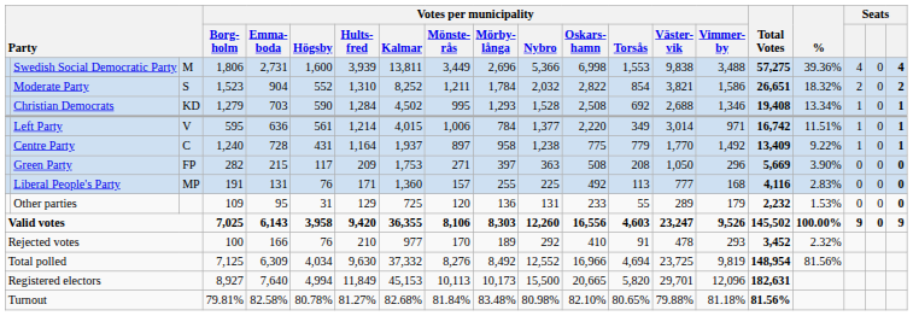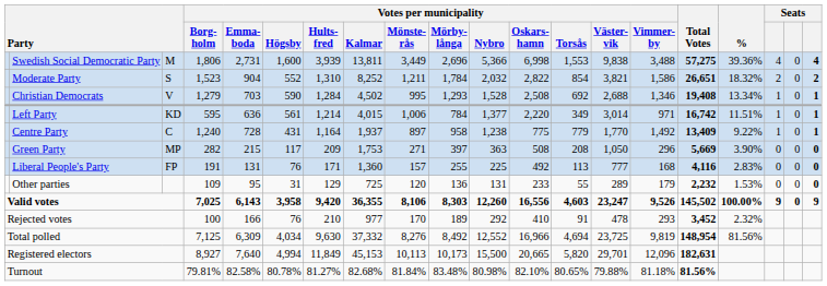 <table class="wikitable" border="1" style="text-align:right;">
 <tr>
 <th style="text-align:left;" valign=bottom rowspan=2 colspan=3>Party</th>
 <th colspan=12>Votes per municipality</th>
 <th align=center valign=bottom rowspan=2 width="50">Total Votes</th>
 <th align=center valign=bottom rowspan=2 width="50">%</th>
 <th colspan=3>Seats</th>
 </tr>
 <tr>
 <th align=center valign=bottom width="50"><a href='#'>Borg- holm</a></th>
 <th align=center valign=bottom width="50"><a href='#'>Emma- boda</a></th>
 <th align=center valign=bottom width="50"><a href='#'>Högsby</a></th>
 <th align=center valign=bottom width="50"><a href='#'>Hults- fred</a></th>
 <th align=center valign=bottom width="50"><a href='#'>Kalmar</a></th>
 <th align=center valign=bottom width="50"><a href='#'>Mönste- rås</a></th>
 <th align=center valign=bottom width="50"><a href='#'>Mörby- långa</a></th>
 <th align=center valign=bottom width="50"><a href='#'>Nybro</a></th>
 <th align=center valign=bottom width="50"><a href='#'>Oskars- hamn</a></th>
 <th align=center valign=bottom width="50"><a href='#'>Torsås</a></th>
 <th align=center valign=bottom width="50"><a href='#'>Väster- vik</a></th>
 <th align=center valign=bottom width="50"><a href='#'>Vimmer- by</a></th>
 <th align=center valign=bottom width="20"><small></small></th>
 <th align=center valign=bottom width="20"><small><a href='#'></a></small></th>
 <th align=center valign=bottom width="20"><small></small></th>
 </tr>
 <tr style="background:#CEE0F2;">
 <td></td>
 <td align=left style="white-space: nowrap;"><a href='#'>Swedish Social Democratic Party</a></td>
 <td align=left>M</td>
 <td>1,806</td>
 <td>2,731</td>
 <td>1,600</td>
 <td>3,939</td>
 <td>13,811</td>
 <td>3,449</td>
 <td>2,696</td>
 <td>5,366</td>
 <td>6,998</td>
 <td>1,553</td>
 <td>9,838</td>
 <td>3,488</td>
 <td><strong>57,275</strong></td>
 <td>39.36%</td>
 <td>4</td>
 <td>0</td>
 <td><strong>4</strong></td>
 </tr>
 <tr style="background:#CEE0F2;">
 <td></td>
 <td align=left><a href='#'>Moderate Party</a></td>
 <td align=left>S</td>
 <td>1,523</td>
 <td>904</td>
 <td>552</td>
 <td>1,310</td>
 <td>8,252</td>
 <td>1,211</td>
 <td>1,784</td>
 <td>2,032</td>
 <td>2,822</td>
 <td>854</td>
 <td>3,821</td>
 <td>1,586</td>
 <td><strong>26,651</strong></td>
 <td>18.32%</td>
 <td>2</td>
 <td>0</td>
 <td><strong>2</strong></td>
 </tr>
 <tr style="background:#CEE0F2;">
 <td></td>
 <td align=left><a href='#'>Christian Democrats</a></td>
-<td align=left>KD</td>
+<td align=left>V</td>
 <td>1,279</td>
 <td>703</td>
 <td>590</td>
 <td>1,284</td>
 <td>4,502</td>
 <td>995</td>
 <td>1,293</td>
 <td>1,528</td>
 <td>2,508</td>
 <td>692</td>
 <td>2,688</td>
 <td>1,346</td>
 <td><strong>19,408</strong></td>
 <td>13.34%</td>
 <td>1</td>
 <td>0</td>
 <td><strong>1</strong></td>
 </tr>
 <tr style="background:#CEE0F2; border-top:3px solid darkgray;">
 <td></td>
 <td align=left><a href='#'>Left Party</a></td>
-<td align=left>V</td>
+<td align=left>KD</td>
 <td>595</td>
 <td>636</td>
 <td>561</td>
 <td>1,214</td>
 <td>4,015</td>
 <td>1,006</td>
 <td>784</td>
 <td>1,377</td>
 <td>2,220</td>
 <td>349</td>
 <td>3,014</td>
 <td>971</td>
 <td><strong>16,742</strong></td>
 <td>11.51%</td>
 <td>1</td>
 <td>0</td>
 <td><strong>1</strong></td>
 </tr>
 <tr style="background:#CEE0F2;">
 <td></td>
 <td align=left><a href='#'>Centre Party</a></td>
 <td align=left>C</td>
 <td>1,240</td>
 <td>728</td>
 <td>431</td>
 <td>1,164</td>
 <td>1,937</td>
 <td>897</td>
 <td>958</td>
 <td>1,238</td>
 <td>775</td>
 <td>779</td>
 <td>1,770</td>
 <td>1,492</td>
 <td><strong>13,409</strong></td>
 <td>9.22%</td>
 <td>1</td>
 <td>0</td>
 <td><strong>1</strong></td>
 </tr>
 <tr style="background:#CEE0F2;">
 <td></td>
 <td align=left><a href='#'>Green Party</a></td>
-<td align=left>FP</td>
+<td align=left>MP</td>
 <td>282</td>
 <td>215</td>
 <td>117</td>
 <td>209</td>
 <td>1,753</td>
 <td>271</td>
 <td>397</td>
 <td>363</td>
 <td>508</td>
 <td>208</td>
 <td>1,050</td>
 <td>296</td>
 <td><strong>5,669</strong></td>
 <td>3.90%</td>
 <td>0</td>
 <td>0</td>
 <td><strong>0</strong></td>
 </tr>
 <tr style="background:#CEE0F2;">
 <td></td>
 <td align=left><a href='#'>Liberal People's Party</a></td>
-<td align=left>MP</td>
+<td align=left>FP</td>
 <td>191</td>
 <td>131</td>
 <td>76</td>
 <td>171</td>
 <td>1,360</td>
 <td>157</td>
 <td>255</td>
 <td>225</td>
 <td>492</td>
 <td>113</td>
 <td>777</td>
 <td>168</td>
 <td><strong>4,116</strong></td>
 <td>2.83%</td>
 <td>0</td>
 <td>0</td>
 <td><strong>0</strong></td>
 </tr>
 <tr>
 <td></td>
 <td align=left>Other parties</td>
 <td></td>
 <td>109</td>
 <td>95</td>
 <td>31</td>
 <td>129</td>
 <td>725</td>
 <td>120</td>
 <td>136</td>
 <td>131</td>
 <td>233</td>
 <td>55</td>
 <td>289</td>
 <td>179</td>
 <td><strong>2,232</strong></td>
 <td>1.53%</td>
 <td>0</td>
 <td>0</td>
 <td><strong>0</strong></td>
 </tr>
 <tr style="font-weight:bold">
 <td align=left colspan=3>Valid votes</td>
 <td>7,025</td>
 <td>6,143</td>
 <td>3,958</td>
 <td>9,420</td>
 <td>36,355</td>
 <td>8,106</td>
 <td>8,303</td>
 <td>12,260</td>
 <td>16,556</td>
 <td>4,603</td>
 <td>23,247</td>
 <td>9,526</td>
 <td>145,502</td>
 <td>100.00%</td>
 <td>9</td>
 <td>0</td>
 <td>9</td>
 </tr>
 <tr>
 <td align=left colspan=3>Rejected votes</td>
 <td>100</td>
 <td>166</td>
 <td>76</td>
 <td>210</td>
 <td>977</td>
 <td>170</td>
 <td>189</td>
 <td>292</td>
 <td>410</td>
 <td>91</td>
 <td>478</td>
 <td>293</td>
 <td><strong>3,452</strong></td>
 <td>2.32%</td>
 <td></td>
 <td></td>
 <td></td>
 </tr>
 <tr>
 <td align=left colspan=3>Total polled</td>
 <td>7,125</td>
 <td>6,309</td>
 <td>4,034</td>
 <td>9,630</td>
 <td>37,332</td>
 <td>8,276</td>
 <td>8,492</td>
 <td>12,552</td>
 <td>16,966</td>
 <td>4,694</td>
 <td>23,725</td>
 <td>9,819</td>
 <td><strong>148,954</strong></td>
 <td>81.56%</td>
 <td></td>
 <td></td>
 <td></td>
 </tr>
 <tr>
 <td align=left colspan=3>Registered electors</td>
 <td>8,927</td>
 <td>7,640</td>
 <td>4,994</td>
 <td>11,849</td>
 <td>45,153</td>
 <td>10,113</td>
 <td>10,173</td>
 <td>15,500</td>
 <td>20,665</td>
 <td>5,820</td>
 <td>29,701</td>
 <td>12,096</td>
 <td><strong>182,631</strong></td>
 <td></td>
 <td></td>
 <td></td>
 <td></td>
 </tr>
 <tr>
 <td align=left colspan=3>Turnout</td>
 <td>79.81%</td>
 <td>82.58%</td>
 <td>80.78%</td>
 <td>81.27%</td>
 <td>82.68%</td>
 <td>81.84%</td>
 <td>83.48%</td>
 <td>80.98%</td>
 <td>82.10%</td>
 <td>80.65%</td>
 <td>79.88%</td>
 <td>81.18%</td>
 <td><strong>81.56%</strong></td>
 <td></td>
 <td></td>
 <td></td>
 <td></td>
 </tr>
 </table>
